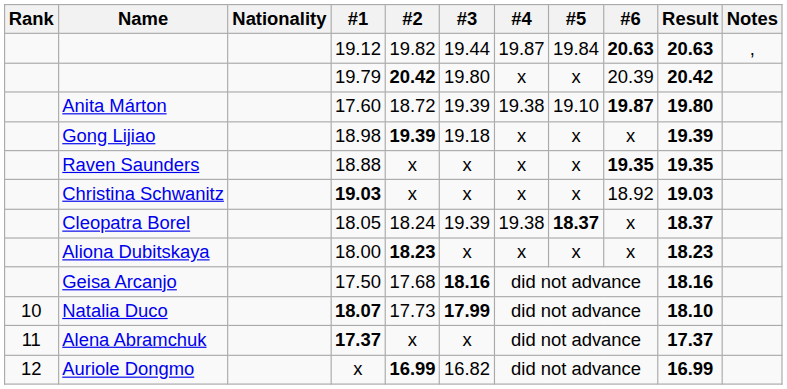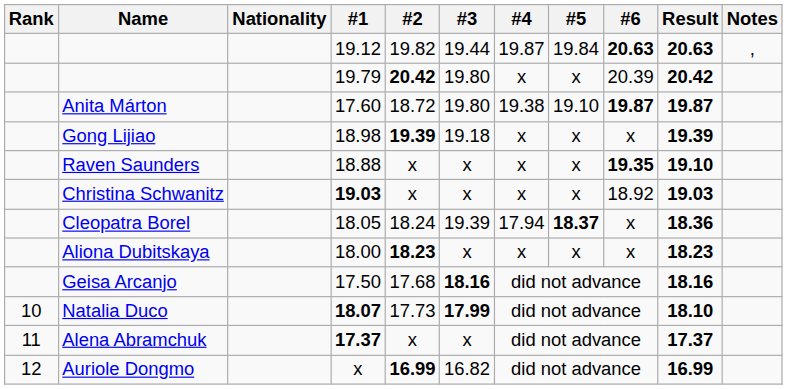 <table class="wikitable sortable" style="text-align:center">
 <tr>
 <th>Rank</th>
 <th>Name</th>
 <th>Nationality</th>
 <th>#1</th>
 <th>#2</th>
 <th>#3</th>
 <th>#4</th>
 <th>#5</th>
 <th>#6</th>
 <th>Result</th>
 <th class="unsortable">Notes</th>
 </tr>
 <tr>
 <td></td>
 <td align=left></td>
 <td align=left></td>
 <td>19.12</td>
 <td>19.82</td>
 <td>19.44</td>
 <td>19.87</td>
 <td>19.84</td>
 <td><strong>20.63</strong></td>
 <td><strong>20.63</strong></td>
 <td>, </td>
 </tr>
 <tr>
 <td></td>
 <td align=left></td>
 <td align=left></td>
 <td>19.79</td>
 <td><strong>20.42</strong></td>
 <td>19.80</td>
 <td>x</td>
 <td>x</td>
 <td>20.39</td>
 <td><strong>20.42</strong></td>
 <td></td>
 </tr>
 <tr>
 <td></td>
 <td align=left><a href='#'>Anita Márton</a></td>
 <td align=left></td>
 <td>17.60</td>
 <td>18.72</td>
-<td>19.39</td>
+<td>19.80</td>
 <td>19.38</td>
 <td>19.10</td>
 <td><strong>19.87</strong></td>
-<td><strong>19.80</strong></td>
+<td><strong>19.87</strong></td>
 <td></td>
 </tr>
 <tr>
 <td></td>
 <td align=left><a href='#'>Gong Lijiao</a></td>
 <td align=left></td>
 <td>18.98</td>
 <td><strong>19.39</strong></td>
 <td>19.18</td>
 <td>x</td>
 <td>x</td>
 <td>x</td>
 <td><strong>19.39</strong></td>
 <td></td>
 </tr>
 <tr>
 <td></td>
 <td align=left><a href='#'>Raven Saunders</a></td>
 <td align=left></td>
 <td>18.88</td>
 <td>x</td>
 <td>x</td>
 <td>x</td>
 <td>x</td>
 <td><strong>19.35</strong></td>
-<td><strong>19.35</strong></td>
+<td><strong>19.10</strong></td>
 <td></td>
 </tr>
 <tr>
 <td></td>
 <td align=left><a href='#'>Christina Schwanitz</a></td>
 <td align=left></td>
 <td><strong>19.03</strong></td>
 <td>x</td>
 <td>x</td>
 <td>x</td>
 <td>x</td>
 <td>18.92</td>
 <td><strong>19.03</strong></td>
 <td></td>
 </tr>
 <tr>
 <td></td>
 <td align=left><a href='#'>Cleopatra Borel</a></td>
 <td align=left></td>
 <td>18.05</td>
 <td>18.24</td>
 <td>19.39</td>
-<td>19.38</td>
+<td>17.94</td>
 <td><strong>18.37</strong></td>
 <td>x</td>
-<td><strong>18.37</strong></td>
+<td><strong>18.36</strong></td>
 <td></td>
 </tr>
 <tr>
 <td></td>
 <td align=left><a href='#'>Aliona Dubitskaya</a></td>
 <td align=left></td>
 <td>18.00</td>
 <td><strong>18.23</strong></td>
 <td>x</td>
 <td>x</td>
 <td>x</td>
 <td>x</td>
 <td><strong>18.23</strong></td>
 <td></td>
 </tr>
 <tr>
 <td></td>
 <td align=left><a href='#'>Geisa Arcanjo</a></td>
 <td align=left></td>
 <td>17.50</td>
 <td>17.68</td>
 <td><strong>18.16</strong></td>
 <td colspan=3>did not advance</td>
 <td><strong>18.16</strong></td>
 <td></td>
 </tr>
 <tr>
 <td>10</td>
 <td align=left><a href='#'>Natalia Duco</a></td>
 <td align=left></td>
 <td><strong>18.07</strong></td>
 <td>17.73</td>
 <td><strong>17.99</strong></td>
 <td colspan=3>did not advance</td>
 <td><strong>18.10</strong></td>
 <td></td>
 </tr>
 <tr>
 <td>11</td>
 <td align=left><a href='#'>Alena Abramchuk</a></td>
 <td align=left></td>
 <td><strong>17.37</strong></td>
 <td>x</td>
 <td>x</td>
 <td colspan=3>did not advance</td>
 <td><strong>17.37</strong></td>
 <td></td>
 </tr>
 <tr>
 <td>12</td>
 <td align=left><a href='#'>Auriole Dongmo</a></td>
 <td align=left></td>
 <td>x</td>
 <td><strong>16.99</strong></td>
 <td>16.82</td>
 <td colspan=3>did not advance</td>
 <td><strong>16.99</strong></td>
 <td></td>
 </tr>
 </table>
